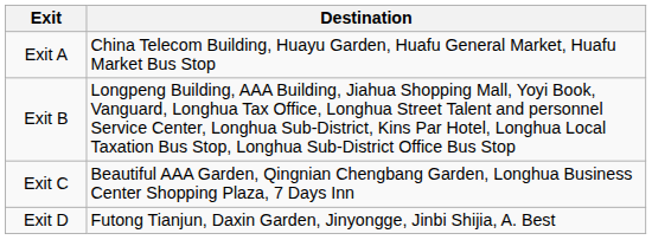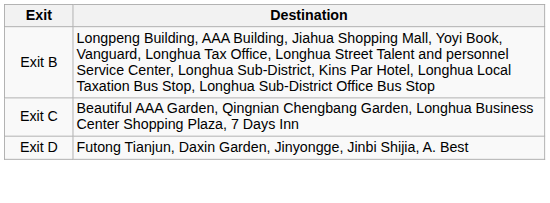 <table class="wikitable">
 <tr>
 <th style="width:70px">Exit</th>
 <th>Destination</th>
-</tr>
-<tr>
-<td align="center">Exit A</td>
-<td>China Telecom Building, Huayu Garden, Huafu General Market, Huafu Market Bus Stop</td>
 </tr>
 <tr>
 <td align="center">Exit B</td>
 <td>Longpeng Building, AAA Building, Jiahua Shopping Mall, Yoyi Book, Vanguard, Longhua Tax Office, Longhua Street Talent and personnel Service Center, Longhua Sub-District, Kins Par Hotel, Longhua Local Taxation Bus Stop, Longhua Sub-District Office Bus Stop</td>
 </tr>
 <tr>
 <td align="center">Exit C</td>
 <td>Beautiful AAA Garden, Qingnian Chengbang Garden, Longhua Business Center Shopping Plaza, 7 Days Inn</td>
 </tr>
 <tr>
 <td align="center">Exit D</td>
 <td>Futong Tianjun, Daxin Garden, Jinyongge, Jinbi Shijia, A. Best</td>
 </tr>
 </table>
